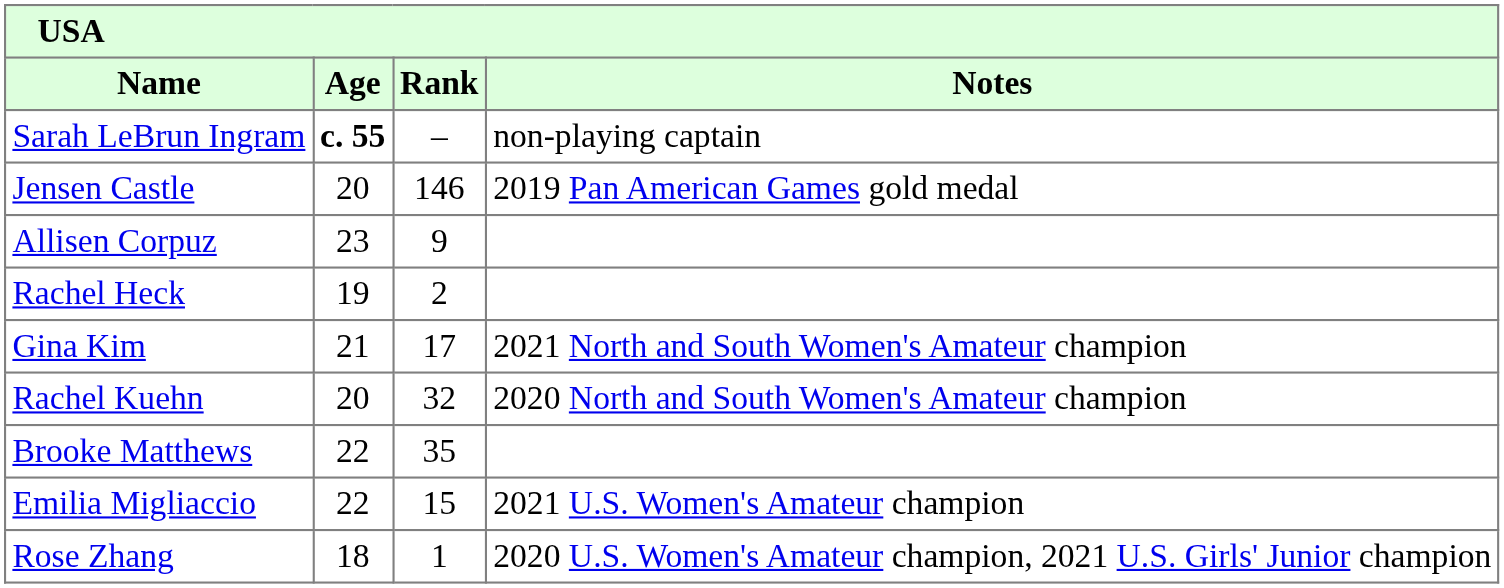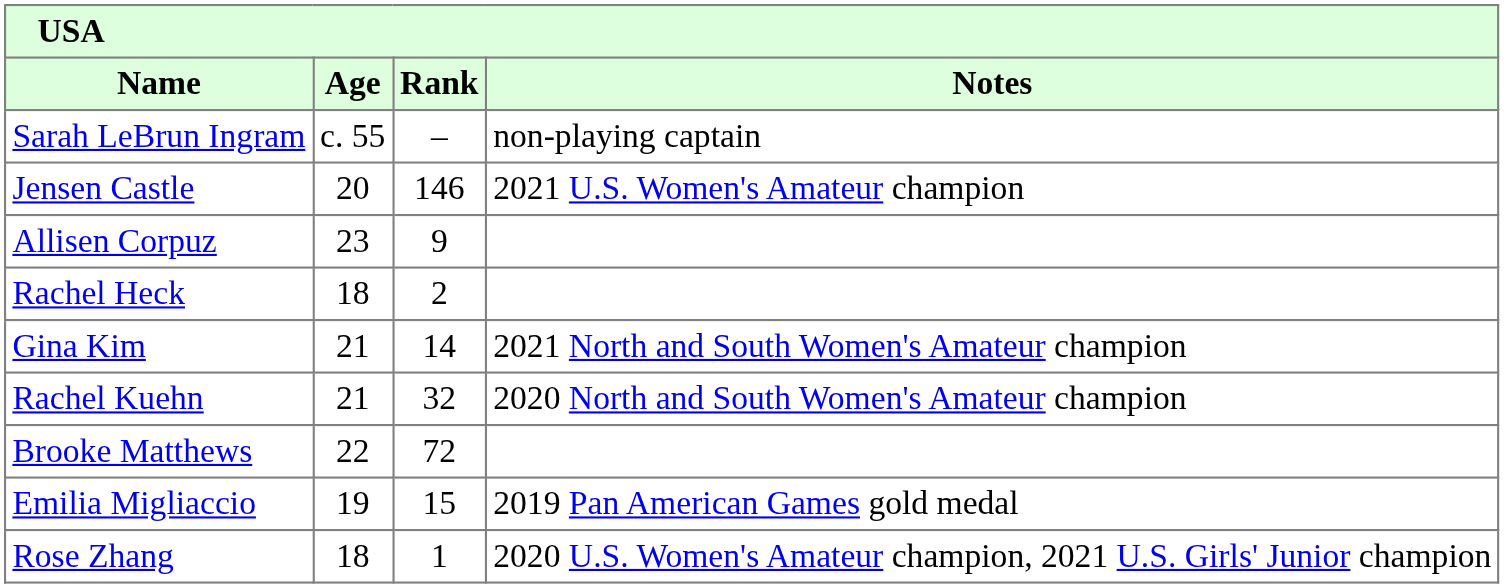 <table border="1" cellpadding="3" style="border-collapse: collapse;">
 <tr style="background:#ddffdd;">
 <td colspan="6">   <strong>USA</strong></td>
 </tr>
 <tr style="background:#ddffdd;">
 <th>Name</th>
 <th>Age</th>
 <th>Rank</th>
 <th>Notes</th>
 </tr>
 <tr>
 <td><a href='#'>Sarah LeBrun Ingram</a></td>
-<td align=center><strong>c. 55</strong></td>
+<td align=center>c. 55</td>
 <td align=center>–</td>
 <td>non-playing captain</td>
 </tr>
 <tr>
 <td><a href='#'>Jensen Castle</a></td>
 <td align=center>20</td>
 <td align=center>146</td>
-<td>2019 <a href='#'>Pan American Games</a> gold medal</td>
+<td>2021 <a href='#'>U.S. Women's Amateur</a> champion</td>
 </tr>
 <tr>
 <td><a href='#'>Allisen Corpuz</a></td>
 <td align=center>23</td>
 <td align=center>9</td>
 <td></td>
 </tr>
 <tr>
 <td><a href='#'>Rachel Heck</a></td>
-<td align=center>19</td>
+<td align=center>18</td>
 <td align=center>2</td>
 <td></td>
 </tr>
 <tr>
 <td><a href='#'>Gina Kim</a></td>
 <td align=center>21</td>
-<td align=center>17</td>
+<td align=center>14</td>
 <td>2021 <a href='#'>North and South Women's Amateur</a> champion</td>
 </tr>
 <tr>
 <td><a href='#'>Rachel Kuehn</a></td>
-<td align=center>20</td>
+<td align=center>21</td>
 <td align=center>32</td>
 <td>2020 <a href='#'>North and South Women's Amateur</a> champion</td>
 </tr>
 <tr>
 <td><a href='#'>Brooke Matthews</a></td>
 <td align=center>22</td>
-<td align=center>35</td>
+<td align=center>72</td>
 <td></td>
 </tr>
 <tr>
 <td><a href='#'>Emilia Migliaccio</a></td>
-<td align=center>22</td>
+<td align=center>19</td>
 <td align=center>15</td>
-<td>2021 <a href='#'>U.S. Women's Amateur</a> champion</td>
+<td>2019 <a href='#'>Pan American Games</a> gold medal</td>
 </tr>
 <tr>
 <td><a href='#'>Rose Zhang</a></td>
 <td align=center>18</td>
 <td align=center>1</td>
 <td>2020 <a href='#'>U.S. Women's Amateur</a> champion, 2021 <a href='#'>U.S. Girls' Junior</a> champion</td>
 </tr>
 </table>
